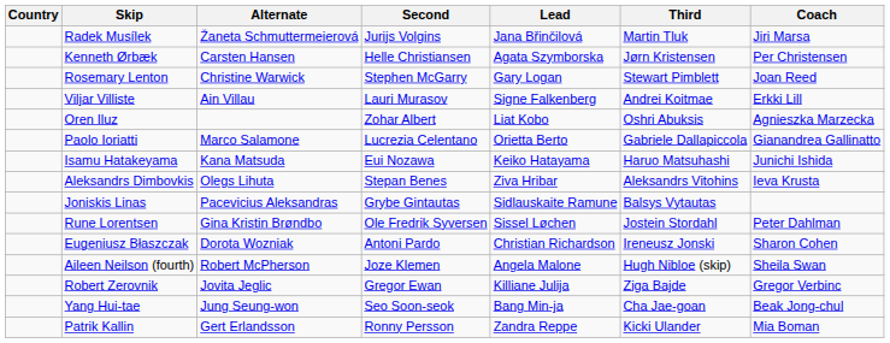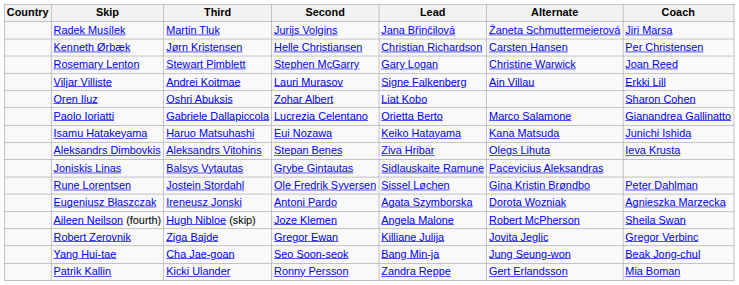 <table class="wikitable">
 <tr>
 <th>Country</th>
 <th>Skip</th>
-<th>Alternate</th>
+<th>Third</th>
 <th>Second</th>
 <th>Lead</th>
-<th>Third</th>
+<th>Alternate</th>
 <th>Coach</th>
 </tr>
 <tr>
 <td></td>
 <td><a href='#'>Radek Musílek</a></td>
-<td><a href='#'>Žaneta Schmuttermeierová</a></td>
+<td><a href='#'>Martin Tluk</a></td>
 <td><a href='#'>Jurijs Volgins</a></td>
 <td><a href='#'>Jana Břinčilová</a></td>
-<td><a href='#'>Martin Tluk</a></td>
+<td><a href='#'>Žaneta Schmuttermeierová</a></td>
 <td><a href='#'>Jiri Marsa</a></td>
 </tr>
 <tr>
 <td></td>
 <td><a href='#'>Kenneth Ørbæk</a></td>
+<td><a href='#'>Jørn Kristensen</a></td>
+<td><a href='#'>Helle Christiansen</a></td>
+<td><a href='#'>Christian Richardson</a></td>
 <td><a href='#'>Carsten Hansen</a></td>
-<td><a href='#'>Helle Christiansen</a></td>
-<td><a href='#'>Agata Szymborska</a></td>
-<td><a href='#'>Jørn Kristensen</a></td>
 <td><a href='#'>Per Christensen</a></td>
 </tr>
 <tr>
 <td></td>
 <td><a href='#'>Rosemary Lenton</a></td>
-<td><a href='#'>Christine Warwick</a></td>
+<td><a href='#'>Stewart Pimblett</a></td>
 <td><a href='#'>Stephen McGarry</a></td>
 <td><a href='#'>Gary Logan</a></td>
-<td><a href='#'>Stewart Pimblett</a></td>
+<td><a href='#'>Christine Warwick</a></td>
 <td><a href='#'>Joan Reed</a></td>
 </tr>
 <tr>
 <td></td>
 <td><a href='#'>Viljar Villiste</a></td>
-<td><a href='#'>Ain Villau</a></td>
+<td><a href='#'>Andrei Koitmae</a></td>
 <td><a href='#'>Lauri Murasov</a></td>
 <td><a href='#'>Signe Falkenberg</a></td>
-<td><a href='#'>Andrei Koitmae</a></td>
+<td><a href='#'>Ain Villau</a></td>
 <td><a href='#'>Erkki Lill</a></td>
 </tr>
 <tr>
 <td></td>
 <td><a href='#'>Oren Iluz</a></td>
-<td></td>
+<td><a href='#'>Oshri Abuksis</a></td>
 <td><a href='#'>Zohar Albert</a></td>
 <td><a href='#'>Liat Kobo</a></td>
-<td><a href='#'>Oshri Abuksis</a></td>
-<td><a href='#'>Agnieszka Marzecka</a></td>
+<td></td>
+<td><a href='#'>Sharon Cohen</a></td>
 </tr>
 <tr>
 <td></td>
 <td><a href='#'>Paolo Ioriatti</a></td>
-<td><a href='#'>Marco Salamone</a></td>
+<td><a href='#'>Gabriele Dallapiccola</a></td>
 <td><a href='#'>Lucrezia Celentano</a></td>
 <td><a href='#'>Orietta Berto</a></td>
-<td><a href='#'>Gabriele Dallapiccola</a></td>
+<td><a href='#'>Marco Salamone</a></td>
 <td><a href='#'>Gianandrea Gallinatto</a></td>
 </tr>
 <tr>
 <td></td>
 <td><a href='#'>Isamu Hatakeyama</a></td>
-<td><a href='#'>Kana Matsuda</a></td>
+<td><a href='#'>Haruo Matsuhashi</a></td>
 <td><a href='#'>Eui Nozawa</a></td>
 <td><a href='#'>Keiko Hatayama</a></td>
-<td><a href='#'>Haruo Matsuhashi</a></td>
+<td><a href='#'>Kana Matsuda</a></td>
 <td><a href='#'>Junichi Ishida</a></td>
 </tr>
 <tr>
 <td></td>
 <td><a href='#'>Aleksandrs Dimbovkis</a></td>
-<td><a href='#'>Olegs Lihuta</a></td>
+<td><a href='#'>Aleksandrs Vitohins</a></td>
 <td><a href='#'>Stepan Benes</a></td>
 <td><a href='#'>Ziva Hribar</a></td>
-<td><a href='#'>Aleksandrs Vitohins</a></td>
+<td><a href='#'>Olegs Lihuta</a></td>
 <td><a href='#'>Ieva Krusta</a></td>
 </tr>
 <tr>
 <td></td>
 <td><a href='#'>Joniskis Linas</a></td>
-<td><a href='#'>Pacevicius Aleksandras</a></td>
+<td><a href='#'>Balsys Vytautas</a></td>
 <td><a href='#'>Grybe Gintautas</a></td>
 <td><a href='#'>Sidlauskaite Ramune</a></td>
-<td><a href='#'>Balsys Vytautas</a></td>
+<td><a href='#'>Pacevicius Aleksandras</a></td>
 <td></td>
 </tr>
 <tr>
 <td></td>
 <td><a href='#'>Rune Lorentsen</a></td>
-<td><a href='#'>Gina Kristin Brøndbo</a></td>
+<td><a href='#'>Jostein Stordahl</a></td>
 <td><a href='#'>Ole Fredrik Syversen</a></td>
 <td><a href='#'>Sissel Løchen</a></td>
-<td><a href='#'>Jostein Stordahl</a></td>
+<td><a href='#'>Gina Kristin Brøndbo</a></td>
 <td><a href='#'>Peter Dahlman</a></td>
 </tr>
 <tr>
 <td></td>
 <td><a href='#'>Eugeniusz Błaszczak</a></td>
+<td><a href='#'>Ireneusz Jonski</a></td>
+<td><a href='#'>Antoni Pardo</a></td>
+<td><a href='#'>Agata Szymborska</a></td>
 <td><a href='#'>Dorota Wozniak</a></td>
-<td><a href='#'>Antoni Pardo</a></td>
-<td><a href='#'>Christian Richardson</a></td>
-<td><a href='#'>Ireneusz Jonski</a></td>
-<td><a href='#'>Sharon Cohen</a></td>
+<td><a href='#'>Agnieszka Marzecka</a></td>
 </tr>
 <tr>
 <td></td>
 <td><a href='#'>Aileen Neilson</a> (fourth)</td>
-<td><a href='#'>Robert McPherson</a></td>
+<td><a href='#'>Hugh Nibloe</a> (skip)</td>
 <td><a href='#'>Joze Klemen</a></td>
 <td><a href='#'>Angela Malone</a></td>
-<td><a href='#'>Hugh Nibloe</a> (skip)</td>
+<td><a href='#'>Robert McPherson</a></td>
 <td><a href='#'>Sheila Swan</a></td>
 </tr>
 <tr>
 <td></td>
 <td><a href='#'>Robert Zerovnik</a></td>
-<td><a href='#'>Jovita Jeglic</a></td>
+<td><a href='#'>Ziga Bajde</a></td>
 <td><a href='#'>Gregor Ewan</a></td>
 <td><a href='#'>Killiane Julija</a></td>
-<td><a href='#'>Ziga Bajde</a></td>
+<td><a href='#'>Jovita Jeglic</a></td>
 <td><a href='#'>Gregor Verbinc</a></td>
 </tr>
 <tr>
 <td></td>
 <td><a href='#'>Yang Hui-tae</a></td>
-<td><a href='#'>Jung Seung-won</a></td>
+<td><a href='#'>Cha Jae-goan</a></td>
 <td><a href='#'>Seo Soon-seok</a></td>
 <td><a href='#'>Bang Min-ja</a></td>
-<td><a href='#'>Cha Jae-goan</a></td>
+<td><a href='#'>Jung Seung-won</a></td>
 <td><a href='#'>Beak Jong-chul</a></td>
 </tr>
 <tr>
 <td></td>
 <td><a href='#'>Patrik Kallin</a></td>
-<td><a href='#'>Gert Erlandsson</a></td>
+<td><a href='#'>Kicki Ulander</a></td>
 <td><a href='#'>Ronny Persson</a></td>
 <td><a href='#'>Zandra Reppe</a></td>
-<td><a href='#'>Kicki Ulander</a></td>
+<td><a href='#'>Gert Erlandsson</a></td>
 <td><a href='#'>Mia Boman</a></td>
 </tr>
 </table>
